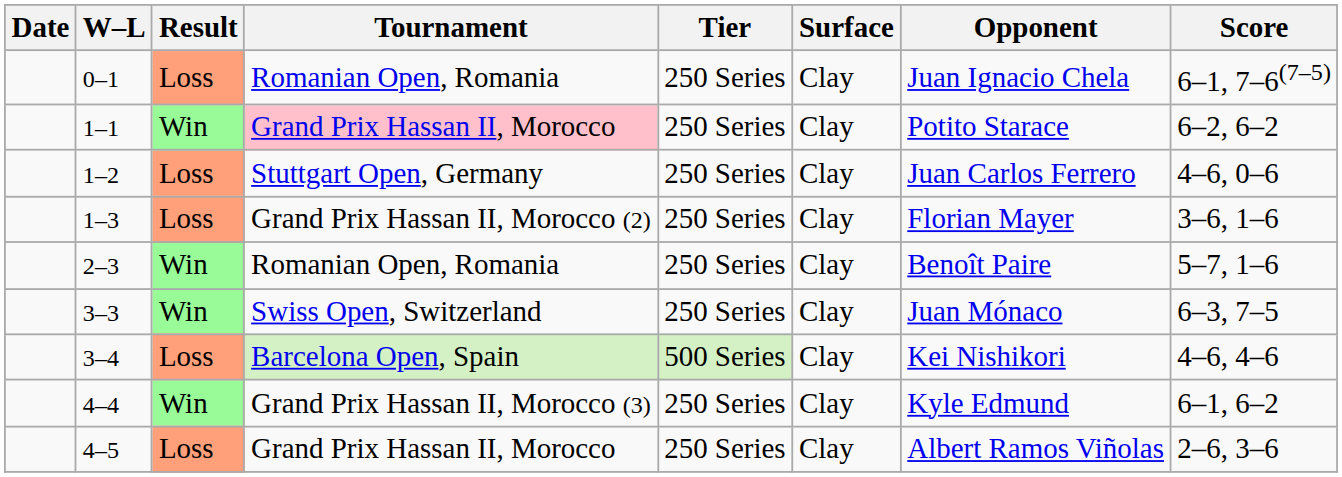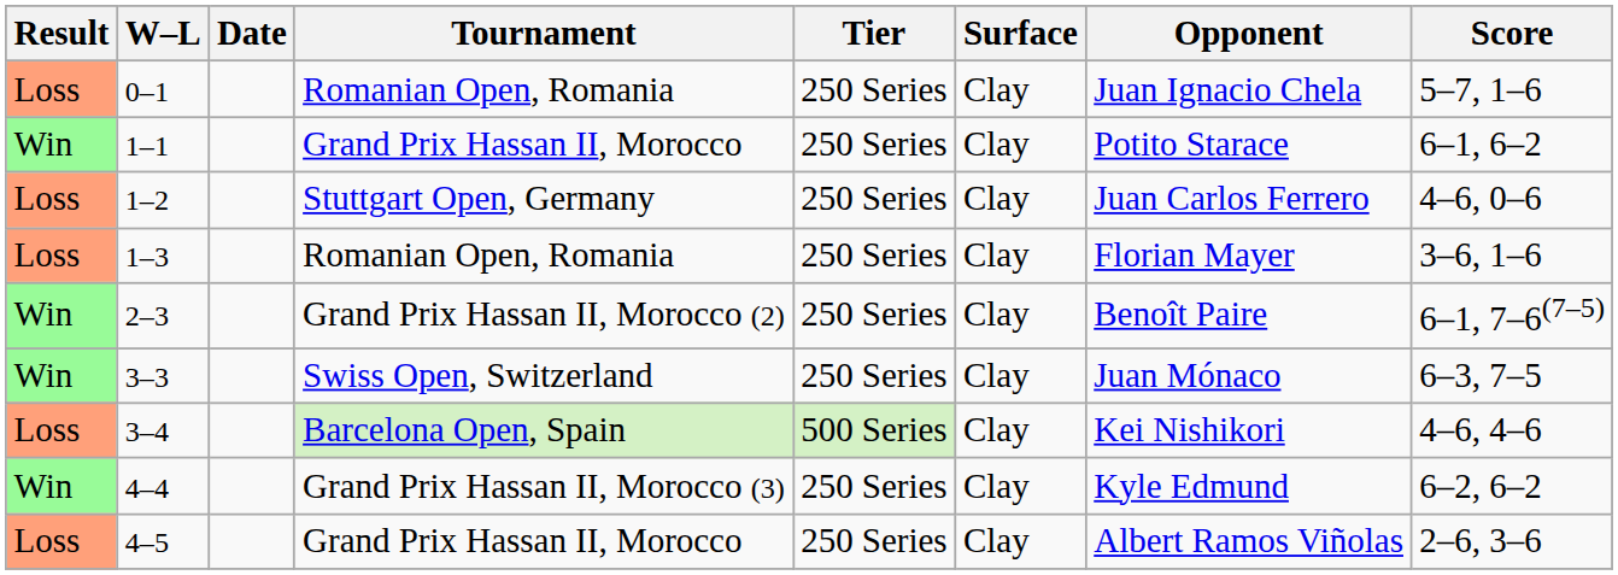 <table class="sortable wikitable">
 <tr>
+<th>Result</th>
+<th class="unsortable">W–L</th>
 <th>Date</th>
-<th class="unsortable">W–L</th>
-<th>Result</th>
 <th>Tournament</th>
 <th>Tier</th>
 <th>Surface</th>
 <th>Opponent</th>
 <th class="unsortable">Score</th>
 </tr>
 <tr>
+<td bgcolor=FFA07A>Loss</td>
+<td><small>0–1</small></td>
 <td><a href='#'></a></td>
-<td><small>0–1</small></td>
-<td bgcolor=FFA07A>Loss</td>
 <td><a href='#'>Romanian Open</a>, Romania</td>
 <td>250 Series</td>
 <td>Clay</td>
 <td> <a href='#'>Juan Ignacio Chela</a></td>
-<td>6–1, 7–6<sup>(7–5)</sup></td>
+<td>5–7, 1–6</td>
 </tr>
 <tr>
+<td bgcolor=98FB98>Win</td>
+<td><small>1–1</small></td>
 <td><a href='#'></a></td>
-<td><small>1–1</small></td>
-<td bgcolor=98FB98>Win</td>
-<td style="background: pink;"><a href='#'>Grand Prix Hassan II</a>, Morocco</td>
+<td><a href='#'>Grand Prix Hassan II</a>, Morocco</td>
 <td>250 Series</td>
 <td>Clay</td>
 <td> <a href='#'>Potito Starace</a></td>
-<td>6–2, 6–2</td>
+<td>6–1, 6–2</td>
 </tr>
 <tr>
+<td bgcolor=FFA07A>Loss</td>
+<td><small>1–2</small></td>
 <td><a href='#'></a></td>
-<td><small>1–2</small></td>
-<td bgcolor=FFA07A>Loss</td>
 <td><a href='#'>Stuttgart Open</a>, Germany</td>
 <td>250 Series</td>
 <td>Clay</td>
 <td> <a href='#'>Juan Carlos Ferrero</a></td>
 <td>4–6, 0–6</td>
 </tr>
 <tr>
+<td bgcolor=FFA07A>Loss</td>
+<td><small>1–3</small></td>
 <td><a href='#'></a></td>
-<td><small>1–3</small></td>
-<td bgcolor=FFA07A>Loss</td>
-<td>Grand Prix Hassan II, Morocco <small>(2)</small></td>
+<td>Romanian Open, Romania</td>
 <td>250 Series</td>
 <td>Clay</td>
 <td> <a href='#'>Florian Mayer</a></td>
 <td>3–6, 1–6</td>
 </tr>
 <tr>
+<td bgcolor=98FB98>Win</td>
+<td><small>2–3</small></td>
 <td><a href='#'></a></td>
-<td><small>2–3</small></td>
-<td bgcolor=98FB98>Win</td>
-<td>Romanian Open, Romania</td>
+<td>Grand Prix Hassan II, Morocco <small>(2)</small></td>
 <td>250 Series</td>
 <td>Clay</td>
 <td> <a href='#'>Benoît Paire</a></td>
-<td>5–7, 1–6</td>
+<td>6–1, 7–6<sup>(7–5)</sup></td>
 </tr>
 <tr>
+<td bgcolor=98FB98>Win</td>
+<td><small>3–3</small></td>
 <td><a href='#'></a></td>
-<td><small>3–3</small></td>
-<td bgcolor=98FB98>Win</td>
 <td><a href='#'>Swiss Open</a>, Switzerland</td>
 <td>250 Series</td>
 <td>Clay</td>
 <td> <a href='#'>Juan Mónaco</a></td>
 <td>6–3, 7–5</td>
 </tr>
 <tr>
+<td bgcolor=FFA07A>Loss</td>
+<td><small>3–4</small></td>
 <td><a href='#'></a></td>
-<td><small>3–4</small></td>
-<td bgcolor=FFA07A>Loss</td>
 <td style="background:#D4F1C5;"><a href='#'>Barcelona Open</a>, Spain</td>
 <td style="background:#D4F1C5;">500 Series</td>
 <td>Clay</td>
 <td> <a href='#'>Kei Nishikori</a></td>
 <td>4–6, 4–6</td>
 </tr>
 <tr>
+<td bgcolor=98FB98>Win</td>
+<td><small>4–4</small></td>
 <td><a href='#'></a></td>
-<td><small>4–4</small></td>
-<td bgcolor=98FB98>Win</td>
 <td>Grand Prix Hassan II, Morocco <small>(3)</small></td>
 <td>250 Series</td>
 <td>Clay</td>
 <td> <a href='#'>Kyle Edmund</a></td>
-<td>6–1, 6–2</td>
+<td>6–2, 6–2</td>
 </tr>
 <tr>
+<td bgcolor=FFA07A>Loss</td>
+<td><small>4–5</small></td>
 <td><a href='#'></a></td>
-<td><small>4–5</small></td>
-<td bgcolor=FFA07A>Loss</td>
 <td>Grand Prix Hassan II, Morocco</td>
 <td>250 Series</td>
 <td>Clay</td>
 <td> <a href='#'>Albert Ramos Viñolas</a></td>
 <td>2–6, 3–6</td>
 </tr>
 </table>
